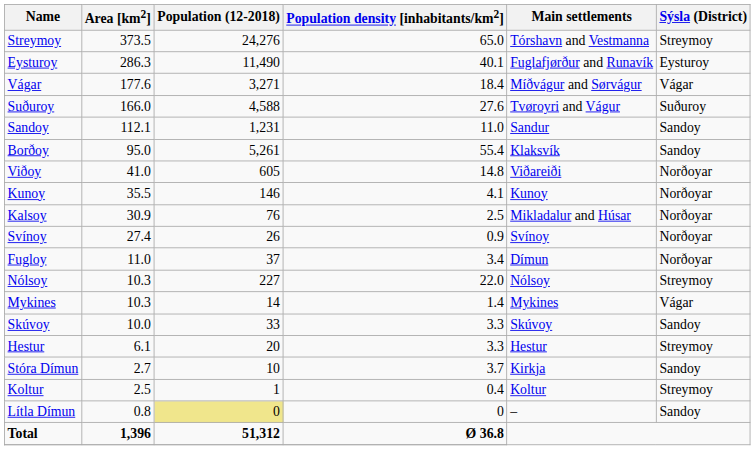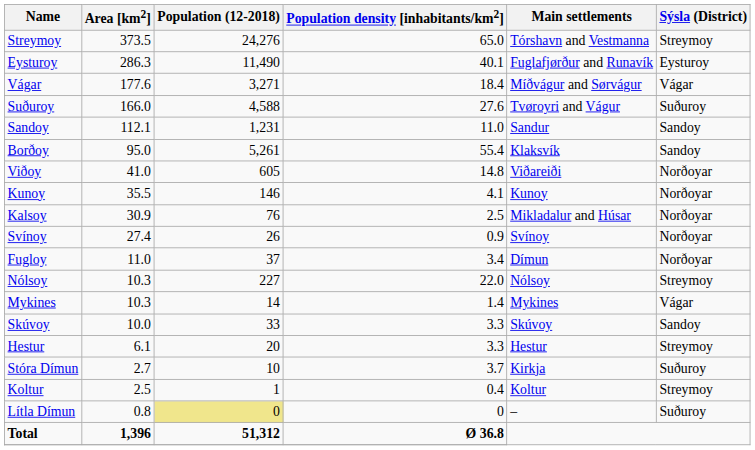 <table class="wikitable sortable">
 <tr>
 <th>Name</th>
 <th>Area [km<sup>2</sup>]</th>
 <th>Population (12-2018)</th>
 <th><a href='#'>Population density</a> [inhabitants/km<sup>2</sup>]</th>
 <th>Main settlements</th>
 <th><a href='#'>Sýsla</a> (District)</th>
 </tr>
 <tr>
 <td><a href='#'>Streymoy</a></td>
 <td align="right">373.5</td>
 <td align="right">24,276</td>
 <td align="right">65.0</td>
 <td><a href='#'>Tórshavn</a> and <a href='#'>Vestmanna</a></td>
 <td>Streymoy</td>
 </tr>
 <tr>
 <td><a href='#'>Eysturoy</a></td>
 <td align="right">286.3</td>
 <td align="right">11,490</td>
 <td align="right">40.1</td>
 <td><a href='#'>Fuglafjørður</a> and <a href='#'>Runavík</a></td>
 <td>Eysturoy</td>
 </tr>
 <tr>
 <td><a href='#'>Vágar</a></td>
 <td align="right">177.6</td>
 <td align="right">3,271</td>
 <td align="right">18.4</td>
 <td><a href='#'>Míðvágur</a> and <a href='#'>Sørvágur</a></td>
 <td>Vágar</td>
 </tr>
 <tr>
 <td><a href='#'>Suðuroy</a></td>
 <td align="right">166.0</td>
 <td align="right">4,588</td>
 <td align="right">27.6</td>
 <td><a href='#'>Tvøroyri</a> and <a href='#'>Vágur</a></td>
 <td>Suðuroy</td>
 </tr>
 <tr>
 <td><a href='#'>Sandoy</a></td>
 <td align="right">112.1</td>
 <td align="right">1,231</td>
 <td align="right">11.0</td>
 <td><a href='#'>Sandur</a></td>
 <td>Sandoy</td>
 </tr>
 <tr>
 <td><a href='#'>Borðoy</a></td>
 <td align="right">95.0</td>
 <td align="right">5,261</td>
 <td align="right">55.4</td>
 <td><a href='#'>Klaksvík</a></td>
 <td>Sandoy</td>
 </tr>
 <tr>
 <td><a href='#'>Viðoy</a></td>
 <td align="right">41.0</td>
 <td align="right">605</td>
 <td align="right">14.8</td>
 <td><a href='#'>Viðareiði</a></td>
 <td>Norðoyar</td>
 </tr>
 <tr>
 <td><a href='#'>Kunoy</a></td>
 <td align="right">35.5</td>
 <td align="right">146</td>
 <td align="right">4.1</td>
 <td><a href='#'>Kunoy</a></td>
 <td>Norðoyar</td>
 </tr>
 <tr>
 <td><a href='#'>Kalsoy</a></td>
 <td align="right">30.9</td>
 <td align="right">76</td>
 <td align="right">2.5</td>
 <td><a href='#'>Mikladalur</a> and <a href='#'>Húsar</a></td>
 <td>Norðoyar</td>
 </tr>
 <tr>
 <td><a href='#'>Svínoy</a></td>
 <td align="right">27.4</td>
 <td align="right">26</td>
 <td align="right">0.9</td>
 <td><a href='#'>Svínoy</a></td>
 <td>Norðoyar</td>
 </tr>
 <tr>
 <td><a href='#'>Fugloy</a></td>
 <td align="right">11.0</td>
 <td align="right">37</td>
 <td align="right">3.4</td>
 <td><a href='#'>Dímun</a></td>
 <td>Norðoyar</td>
 </tr>
 <tr>
 <td><a href='#'>Nólsoy</a></td>
 <td align="right">10.3</td>
 <td align="right">227</td>
 <td align="right">22.0</td>
 <td><a href='#'>Nólsoy</a></td>
 <td>Streymoy</td>
 </tr>
 <tr>
 <td><a href='#'>Mykines</a></td>
 <td align="right">10.3</td>
 <td align="right">14</td>
 <td align="right">1.4</td>
 <td><a href='#'>Mykines</a></td>
 <td>Vágar</td>
 </tr>
 <tr>
 <td><a href='#'>Skúvoy</a></td>
 <td align="right">10.0</td>
 <td align="right">33</td>
 <td align="right">3.3</td>
 <td><a href='#'>Skúvoy</a></td>
 <td>Sandoy</td>
 </tr>
 <tr>
 <td><a href='#'>Hestur</a></td>
 <td align="right">6.1</td>
 <td align="right">20</td>
 <td align="right">3.3</td>
 <td><a href='#'>Hestur</a></td>
 <td>Streymoy</td>
 </tr>
 <tr>
 <td><a href='#'>Stóra Dímun</a></td>
 <td align="right">2.7</td>
 <td align="right">10</td>
 <td align="right">3.7</td>
 <td><a href='#'>Kirkja</a></td>
-<td>Sandoy</td>
+<td>Suðuroy</td>
 </tr>
 <tr>
 <td><a href='#'>Koltur</a></td>
 <td align="right">2.5</td>
 <td align="right">1</td>
 <td align="right">0.4</td>
 <td><a href='#'>Koltur</a></td>
 <td>Streymoy</td>
 </tr>
 <tr>
 <td><a href='#'>Lítla Dímun</a></td>
 <td align="right">0.8</td>
 <td align="right" style="background: khaki;">0</td>
 <td align="right">0</td>
 <td>–</td>
-<td>Sandoy</td>
+<td>Suðuroy</td>
 </tr>
 <tr>
 <td><strong>Total</strong></td>
 <td align="right"><strong>1,396</strong></td>
 <td align="right"><strong>51,312</strong></td>
 <td align="right"><strong>Ø 36.8</strong></td>
 </tr>
 <tr>
 </tr>
 <tr>
 </tr>
 </table>
